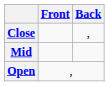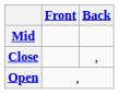 <table class="wikitable" style="text-align:center;">
 <tr>
 <th></th>
 <th><a href='#'>Front</a></th>
 <th><a href='#'>Back</a></th>
 </tr>
 <tr>
+<th><a href='#'>Mid</a></th>
+<td> </td>
+<td> </td>
+</tr>
+<tr>
 <th><a href='#'>Close</a></th>
 <td> </td>
 <td> ,  </td>
-</tr>
-<tr>
-<th><a href='#'>Mid</a></th>
-<td> </td>
-<td> </td>
 </tr>
 <tr>
 <th><a href='#'>Open</a></th>
 <td colspan=2> ,  </td>
 </tr>
 </table>
